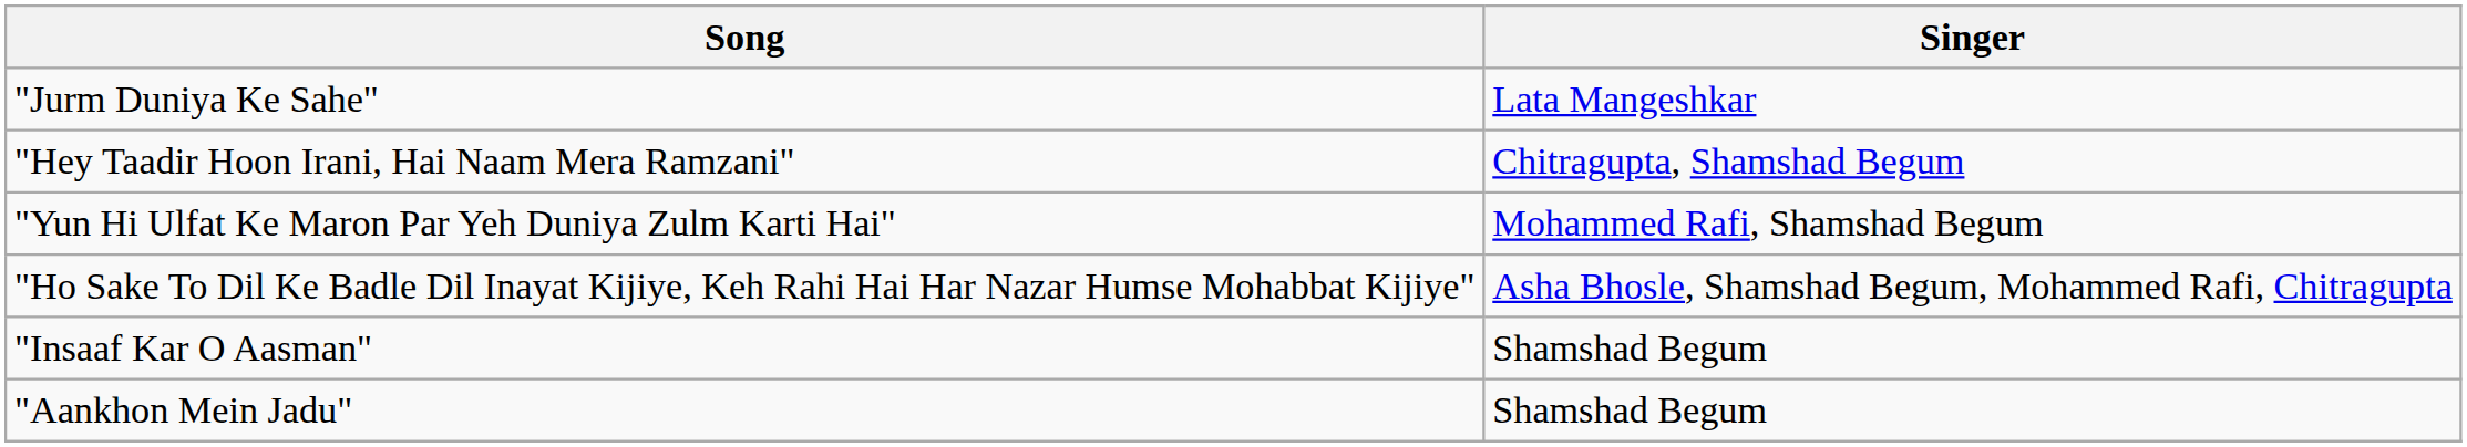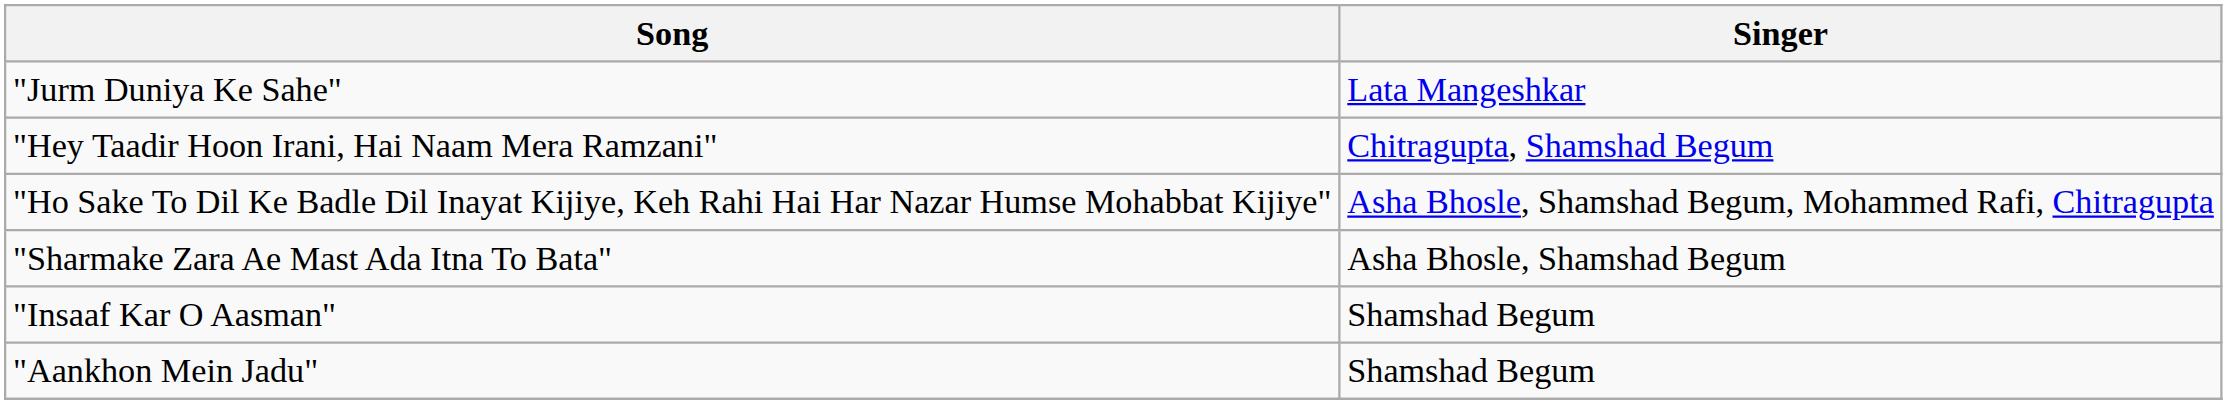 <table class="wikitable" style="font-size:95%;">
 <tr>
 <th>Song</th>
 <th>Singer</th>
 </tr>
 <tr>
 <td>"Jurm Duniya Ke Sahe"</td>
 <td><a href='#'>Lata Mangeshkar</a></td>
 </tr>
 <tr>
 <td>"Hey Taadir Hoon Irani, Hai Naam Mera Ramzani"</td>
 <td><a href='#'>Chitragupta</a>, <a href='#'>Shamshad Begum</a></td>
 </tr>
 <tr>
-<td>"Yun Hi Ulfat Ke Maron Par Yeh Duniya Zulm Karti Hai"</td>
-<td><a href='#'>Mohammed Rafi</a>, Shamshad Begum</td>
+<td>"Ho Sake To Dil Ke Badle Dil Inayat Kijiye, Keh Rahi Hai Har Nazar Humse Mohabbat Kijiye"</td>
+<td><a href='#'>Asha Bhosle</a>, Shamshad Begum, Mohammed Rafi, <a href='#'>Chitragupta</a></td>
 </tr>
 <tr>
-<td>"Ho Sake To Dil Ke Badle Dil Inayat Kijiye, Keh Rahi Hai Har Nazar Humse Mohabbat Kijiye"</td>
-<td><a href='#'>Asha Bhosle</a>, Shamshad Begum, Mohammed Rafi, <a href='#'>Chitragupta</a></td>
+<td>"Sharmake Zara Ae Mast Ada Itna To Bata"</td>
+<td>Asha Bhosle, Shamshad Begum</td>
 </tr>
 <tr>
 <td>"Insaaf Kar O Aasman"</td>
 <td>Shamshad Begum</td>
 </tr>
 <tr>
 <td>"Aankhon Mein Jadu"</td>
 <td>Shamshad Begum</td>
 </tr>
 <tr>
 </tr>
 </table>
